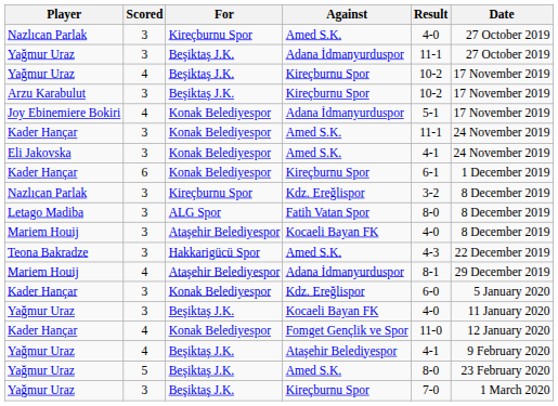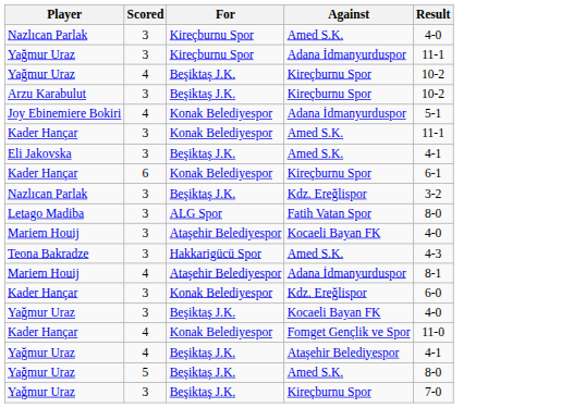 <table class=wikitable>
 <tr>
 <th>Player</th>
 <th>Scored</th>
 <th>For</th>
 <th>Against</th>
 <th>Result</th>
-<th>Date</th>
 </tr>
 <tr>
 <td> <a href='#'>Nazlıcan Parlak</a></td>
 <td align=center>3</td>
 <td><a href='#'>Kireçburnu Spor</a></td>
 <td><a href='#'>Amed S.K.</a></td>
 <td align=center>4-0</td>
-<td align=right>27 October 2019</td>
 </tr>
 <tr>
 <td> <a href='#'>Yağmur Uraz</a></td>
 <td align=center>3</td>
-<td><a href='#'>Beşiktaş J.K.</a></td>
+<td><a href='#'>Kireçburnu Spor</a></td>
 <td><a href='#'>Adana İdmanyurduspor</a></td>
 <td align=center>11-1</td>
-<td align=right>27 October 2019</td>
 </tr>
 <tr>
 <td> <a href='#'>Yağmur Uraz</a></td>
 <td align=center>4</td>
 <td><a href='#'>Beşiktaş J.K.</a></td>
 <td><a href='#'>Kireçburnu Spor</a></td>
 <td align=center>10-2</td>
-<td align=right>17 November 2019</td>
 </tr>
 <tr>
 <td> <a href='#'>Arzu Karabulut</a></td>
 <td align=center>3</td>
 <td><a href='#'>Beşiktaş J.K.</a></td>
 <td><a href='#'>Kireçburnu Spor</a></td>
 <td align=center>10-2</td>
-<td align=right>17 November 2019</td>
 </tr>
 <tr>
 <td> <a href='#'>Joy Ebinemiere Bokiri</a></td>
 <td align=center>4</td>
 <td><a href='#'>Konak Belediyespor</a></td>
 <td><a href='#'>Adana İdmanyurduspor</a></td>
 <td align=center>5-1</td>
-<td align=right>17 November 2019</td>
 </tr>
 <tr>
 <td> <a href='#'>Kader Hançar</a></td>
 <td align=center>3</td>
 <td><a href='#'>Konak Belediyespor</a></td>
 <td><a href='#'>Amed S.K.</a></td>
 <td align=center>11-1</td>
-<td align=right>24 November 2019</td>
 </tr>
 <tr>
 <td> <a href='#'>Eli Jakovska</a></td>
 <td align=center>3</td>
-<td><a href='#'>Konak Belediyespor</a></td>
+<td><a href='#'>Beşiktaş J.K.</a></td>
 <td><a href='#'>Amed S.K.</a></td>
 <td align=center>4-1</td>
-<td align=right>24 November 2019</td>
 </tr>
 <tr>
 <td> <a href='#'>Kader Hançar</a></td>
 <td align=center>6</td>
 <td><a href='#'>Konak Belediyespor</a></td>
 <td><a href='#'>Kireçburnu Spor</a></td>
 <td align=center>6-1</td>
-<td align=right>1 December 2019</td>
 </tr>
 <tr>
 <td> <a href='#'>Nazlıcan Parlak</a></td>
 <td align=center>3</td>
-<td><a href='#'>Kireçburnu Spor</a></td>
+<td><a href='#'>Beşiktaş J.K.</a></td>
 <td><a href='#'>Kdz. Ereğlispor</a></td>
 <td align=center>3-2</td>
-<td align=right>8 December 2019</td>
 </tr>
 <tr>
 <td> <a href='#'>Letago Madiba</a></td>
 <td align=center>3</td>
 <td><a href='#'>ALG Spor</a></td>
 <td><a href='#'>Fatih Vatan Spor</a></td>
 <td align=center>8-0</td>
-<td align=right>8 December 2019</td>
 </tr>
 <tr>
 <td> <a href='#'>Mariem Houij</a></td>
 <td align=center>3</td>
 <td><a href='#'>Ataşehir Belediyespor</a></td>
 <td><a href='#'>Kocaeli Bayan FK</a></td>
 <td align=center>4-0</td>
-<td align=right>8 December 2019</td>
 </tr>
 <tr>
 <td> <a href='#'>Teona Bakradze</a></td>
 <td align=center>3</td>
 <td><a href='#'>Hakkarigücü Spor</a></td>
 <td><a href='#'>Amed S.K.</a></td>
 <td align=center>4-3</td>
-<td align=right>22 December 2019</td>
 </tr>
 <tr>
 <td> <a href='#'>Mariem Houij</a></td>
 <td align=center>4</td>
 <td><a href='#'>Ataşehir Belediyespor</a></td>
 <td><a href='#'>Adana İdmanyurduspor</a></td>
 <td align=center>8-1</td>
-<td align=right>29 December 2019</td>
 </tr>
 <tr>
 <td> <a href='#'>Kader Hançar</a></td>
 <td align=center>3</td>
 <td><a href='#'>Konak Belediyespor</a></td>
 <td><a href='#'>Kdz. Ereğlispor</a></td>
 <td align=center>6-0</td>
-<td align=right>5 January 2020</td>
 </tr>
 <tr>
 <td> <a href='#'>Yağmur Uraz</a></td>
 <td align=center>3</td>
 <td><a href='#'>Beşiktaş J.K.</a></td>
 <td><a href='#'>Kocaeli Bayan FK</a></td>
 <td align=center>4-0</td>
-<td align=right>11 January 2020</td>
 </tr>
 <tr>
 <td> <a href='#'>Kader Hançar</a></td>
 <td align=center>4</td>
 <td><a href='#'>Konak Belediyespor</a></td>
 <td><a href='#'>Fomget Gençlik ve Spor</a></td>
 <td align=center>11-0</td>
-<td align=right>12 January 2020</td>
 </tr>
 <tr>
 <td> <a href='#'>Yağmur Uraz</a></td>
 <td align=center>4</td>
 <td><a href='#'>Beşiktaş J.K.</a></td>
 <td><a href='#'>Ataşehir Belediyespor</a></td>
 <td align=center>4-1</td>
-<td align=right>9 February 2020</td>
 </tr>
 <tr>
 <td> <a href='#'>Yağmur Uraz</a></td>
 <td align=center>5</td>
 <td><a href='#'>Beşiktaş J.K.</a></td>
 <td><a href='#'>Amed S.K.</a></td>
 <td align=center>8-0</td>
-<td align=right>23 February 2020</td>
 </tr>
 <tr>
 <td> <a href='#'>Yağmur Uraz</a></td>
 <td align=center>3</td>
 <td><a href='#'>Beşiktaş J.K.</a></td>
 <td><a href='#'>Kireçburnu Spor</a></td>
 <td align=center>7-0</td>
-<td align=right>1 March 2020</td>
 </tr>
 </table>
